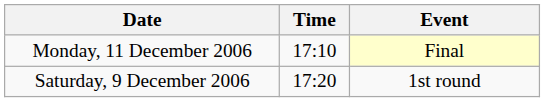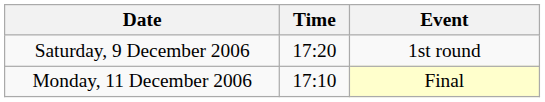 <table class = "wikitable" style="text-align:center;">
 <tr>
 <th width=220>Date</th>
 <th width=50>Time</th>
 <th width=150>Event</th>
 </tr>
 <tr>
+<td>Saturday, 9 December 2006</td>
+<td>17:20</td>
+<td>1st round</td>
+</tr>
+<tr>
 <td>Monday, 11 December 2006</td>
 <td>17:10</td>
 <td bgcolor=ffffcc>Final</td>
 </tr>
-<tr>
-<td>Saturday, 9 December 2006</td>
-<td>17:20</td>
-<td>1st round</td>
-</tr>
 </table>
